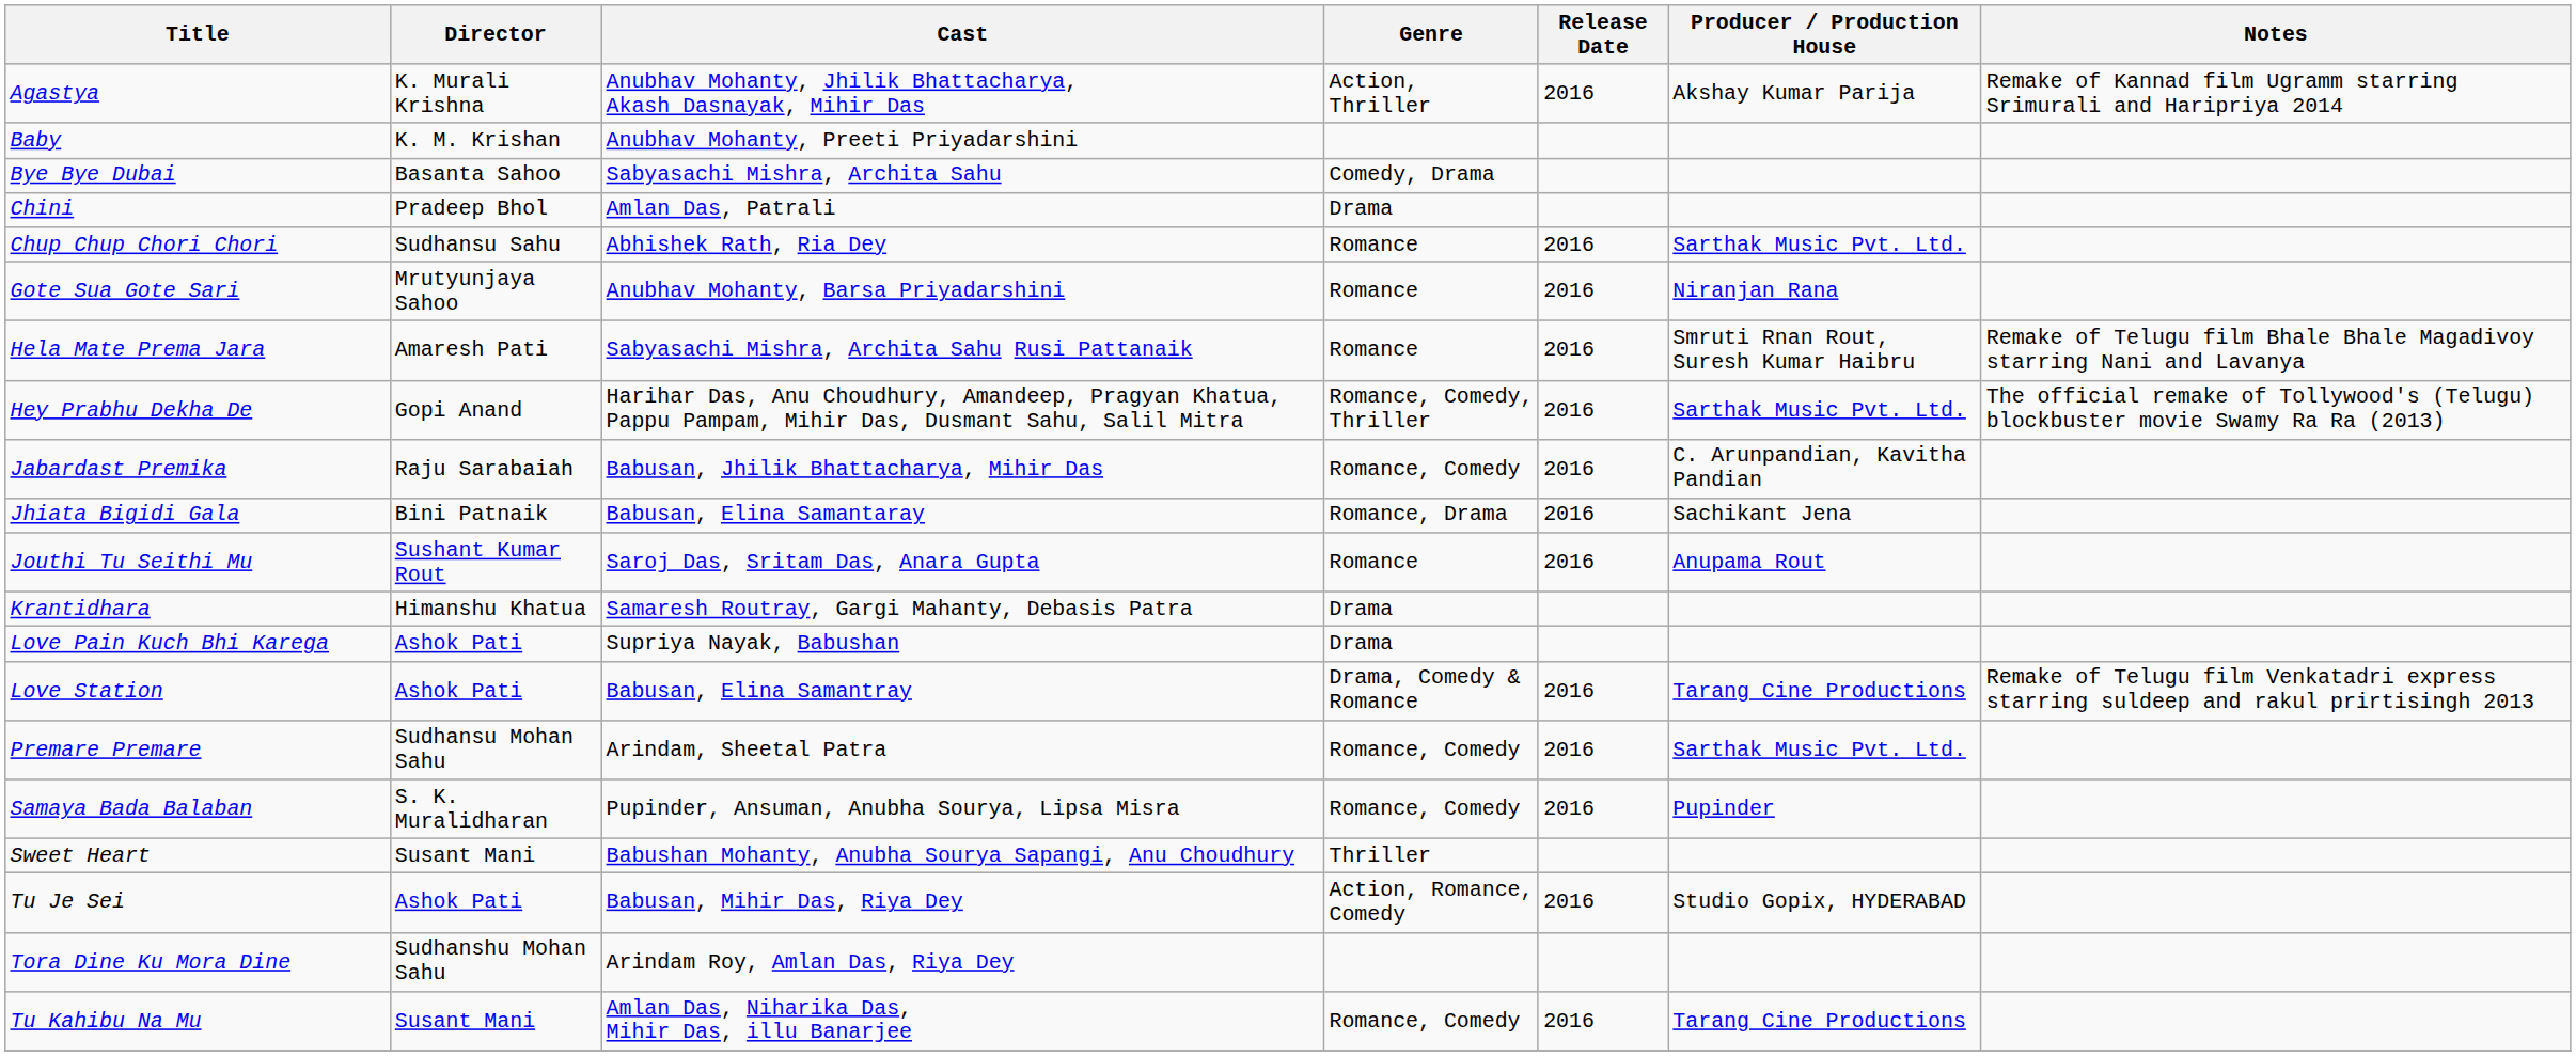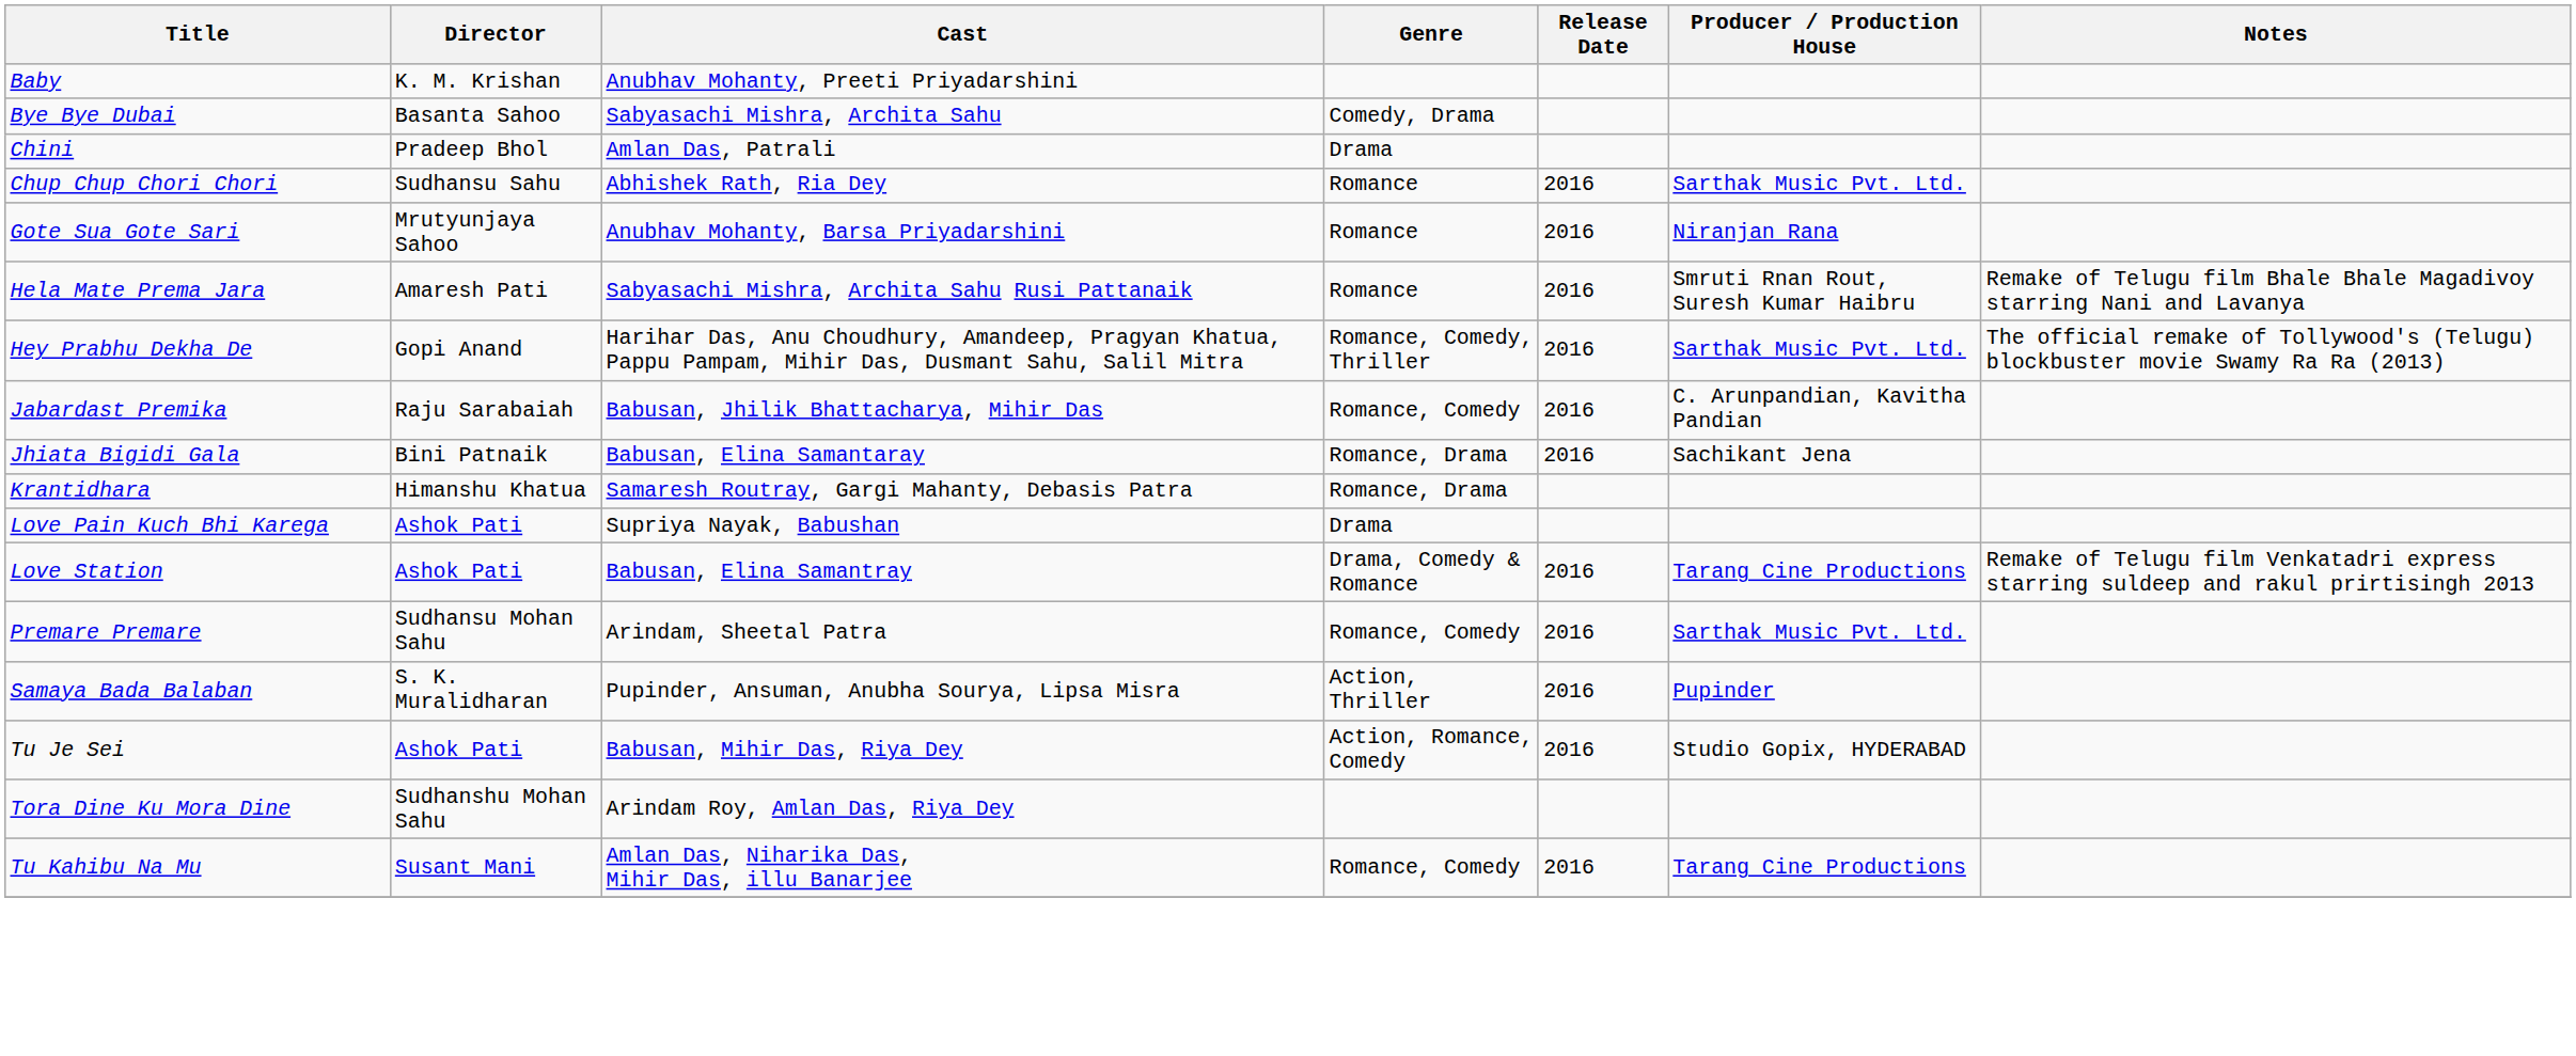 <table class="wikitable mw-collapsible autocollapse">
 <tr>
 <th width="15%">Title</th>
 <th>Director</th>
 <th>Cast</th>
 <th>Genre</th>
 <th>Release Date</th>
 <th>Producer / <strong>Production House</strong></th>
 <th>Notes</th>
-</tr>
-<tr>
-<td><em><a href='#'>Agastya</a></em></td>
-<td>K. Murali Krishna</td>
-<td><a href='#'>Anubhav Mohanty</a>, <a href='#'>Jhilik Bhattacharya</a>,<br><a href='#'>Akash Dasnayak</a>, <a href='#'>Mihir Das</a></td>
-<td>Action,<br>Thriller</td>
-<td>2016</td>
-<td>Akshay Kumar Parija</td>
-<td>Remake of Kannad film Ugramm starring Srimurali and Haripriya 2014</td>
 </tr>
 <tr>
 <td><em><a href='#'>Baby</a></em></td>
 <td>K. M. Krishan</td>
 <td><a href='#'>Anubhav Mohanty</a>, Preeti Priyadarshini</td>
 <td></td>
 <td></td>
 <td></td>
 <td></td>
 </tr>
 <tr>
 <td><em><a href='#'>Bye Bye Dubai</a></em></td>
 <td>Basanta Sahoo</td>
 <td><a href='#'>Sabyasachi Mishra</a>, <a href='#'>Archita Sahu</a></td>
 <td>Comedy, Drama</td>
 <td></td>
 <td></td>
 <td></td>
 </tr>
 <tr>
 <td><em><a href='#'>Chini</a></em></td>
 <td>Pradeep Bhol</td>
 <td><a href='#'>Amlan Das</a>, Patrali</td>
 <td>Drama</td>
 <td></td>
 <td></td>
 <td></td>
 </tr>
 <tr>
 <td><em><a href='#'>Chup Chup Chori Chori</a></em></td>
 <td>Sudhansu Sahu</td>
 <td><a href='#'>Abhishek Rath</a>, <a href='#'>Ria Dey</a></td>
 <td>Romance</td>
 <td>2016</td>
 <td><a href='#'>Sarthak Music Pvt. Ltd.</a></td>
 <td></td>
 </tr>
 <tr>
 <td><em><a href='#'>Gote Sua Gote Sari</a></em></td>
 <td>Mrutyunjaya Sahoo</td>
 <td><a href='#'>Anubhav Mohanty</a>, <a href='#'>Barsa Priyadarshini</a></td>
 <td>Romance</td>
 <td>2016</td>
 <td><a href='#'>Niranjan Rana</a></td>
 <td></td>
 </tr>
 <tr>
 <td><em><a href='#'>Hela Mate Prema Jara</a></em></td>
 <td>Amaresh Pati</td>
 <td><a href='#'>Sabyasachi Mishra</a>, <a href='#'>Archita Sahu</a> <a href='#'>Rusi Pattanaik</a></td>
 <td>Romance</td>
 <td>2016</td>
 <td>Smruti Rnan Rout, Suresh Kumar Haibru</td>
 <td>Remake of Telugu film Bhale Bhale Magadivoy starring Nani and Lavanya</td>
 </tr>
 <tr>
 <td><em><a href='#'>Hey Prabhu Dekha De</a></em></td>
 <td>Gopi Anand</td>
 <td>Harihar Das, Anu Choudhury, Amandeep, Pragyan Khatua, Pappu Pampam, Mihir Das, Dusmant Sahu, Salil Mitra</td>
 <td>Romance, Comedy, Thriller</td>
 <td>2016</td>
 <td><a href='#'>Sarthak Music Pvt. Ltd.</a></td>
 <td>The official remake of Tollywood's  (Telugu) blockbuster movie Swamy Ra Ra (2013)</td>
 </tr>
 <tr>
 <td><em><a href='#'>Jabardast Premika</a></em></td>
 <td>Raju Sarabaiah</td>
 <td><a href='#'>Babusan</a>, <a href='#'>Jhilik Bhattacharya</a>, <a href='#'>Mihir Das</a></td>
 <td>Romance, Comedy</td>
 <td>2016</td>
 <td>C. Arunpandian, Kavitha Pandian</td>
 <td></td>
 </tr>
 <tr>
 <td><em><a href='#'>Jhiata Bigidi Gala</a></em></td>
 <td>Bini Patnaik</td>
 <td><a href='#'>Babusan</a>, <a href='#'>Elina Samantaray</a></td>
 <td>Romance, Drama</td>
 <td>2016</td>
 <td>Sachikant Jena</td>
 <td></td>
 </tr>
 <tr>
-<td><em><a href='#'>Jouthi Tu Seithi Mu</a></em></td>
-<td><a href='#'>Sushant Kumar Rout</a></td>
-<td><a href='#'>Saroj Das</a>, <a href='#'>Sritam Das</a>, <a href='#'>Anara Gupta</a></td>
-<td>Romance</td>
-<td>2016</td>
-<td><a href='#'>Anupama Rout</a></td>
-<td></td>
-</tr>
-<tr>
 <td><em><a href='#'>Krantidhara</a></em></td>
 <td>Himanshu Khatua</td>
 <td><a href='#'>Samaresh Routray</a>, Gargi Mahanty, Debasis Patra</td>
-<td>Drama</td>
+<td>Romance, Drama</td>
 <td></td>
 <td></td>
 <td></td>
 </tr>
 <tr>
 <td><em><a href='#'>Love Pain Kuch Bhi Karega</a></em></td>
 <td><a href='#'>Ashok Pati</a></td>
 <td>Supriya Nayak, <a href='#'>Babushan</a></td>
 <td>Drama</td>
 <td></td>
 <td></td>
 <td></td>
 </tr>
 <tr>
 <td><em><a href='#'>Love Station</a></em></td>
 <td><a href='#'>Ashok Pati</a></td>
 <td><a href='#'>Babusan</a>, <a href='#'>Elina Samantray</a></td>
 <td>Drama, Comedy & Romance</td>
 <td>2016</td>
 <td><a href='#'>Tarang Cine Productions</a></td>
 <td>Remake of Telugu film Venkatadri express starring suldeep and rakul prirtisingh 2013</td>
 </tr>
 <tr>
 <td><em><a href='#'>Premare Premare</a></em></td>
 <td>Sudhansu Mohan Sahu</td>
 <td>Arindam, Sheetal Patra</td>
 <td>Romance, Comedy</td>
 <td>2016</td>
 <td><a href='#'>Sarthak Music Pvt. Ltd.</a></td>
 <td></td>
 </tr>
 <tr>
 <td><em><a href='#'>Samaya Bada Balaban</a></em></td>
 <td>S. K. Muralidharan</td>
 <td>Pupinder, Ansuman, Anubha Sourya, Lipsa Misra</td>
-<td>Romance, Comedy</td>
+<td>Action,<br>Thriller</td>
 <td>2016</td>
 <td><a href='#'>Pupinder</a></td>
-<td></td>
-</tr>
-<tr>
-<td><em>Sweet Heart</em></td>
-<td>Susant Mani</td>
-<td><a href='#'>Babushan Mohanty</a>, <a href='#'>Anubha Sourya Sapangi</a>, <a href='#'>Anu Choudhury</a></td>
-<td>Thriller</td>
-<td></td>
-<td></td>
 <td></td>
 </tr>
 <tr>
 <td><em>Tu Je Sei</em></td>
 <td><a href='#'>Ashok Pati</a></td>
 <td><a href='#'>Babusan</a>, <a href='#'>Mihir Das</a>, <a href='#'>Riya Dey</a></td>
 <td>Action, Romance, Comedy</td>
 <td>2016</td>
 <td>Studio Gopix, HYDERABAD</td>
 <td></td>
 </tr>
 <tr>
 <td><em><a href='#'>Tora Dine Ku Mora Dine</a></em></td>
 <td>Sudhanshu Mohan Sahu</td>
 <td>Arindam Roy, <a href='#'>Amlan Das</a>, <a href='#'>Riya Dey</a></td>
 <td></td>
 <td></td>
 <td></td>
 <td></td>
 </tr>
 <tr>
 <td><em><a href='#'>Tu Kahibu Na Mu</a></em></td>
 <td><a href='#'>Susant Mani</a></td>
 <td><a href='#'>Amlan Das</a>, <a href='#'>Niharika Das</a>,<br><a href='#'>Mihir Das</a>, <a href='#'>illu Banarjee</a></td>
 <td>Romance, Comedy</td>
 <td>2016</td>
 <td><a href='#'>Tarang Cine Productions</a></td>
 <td></td>
 </tr>
 <tr>
 </tr>
 </table>
